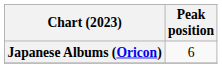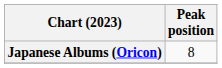 <table class="wikitable plainrowheaders" style="text-align:center">
 <tr>
 <th scope="col">Chart (2023)</th>
 <th scope="col">Peak<br>position</th>
 </tr>
 <tr>
 <th scope="row">Japanese Albums (<a href='#'>Oricon</a>)</th>
-<td>6</td>
+<td>8</td>
 </tr>
 <tr>
 </tr>
 </table>
